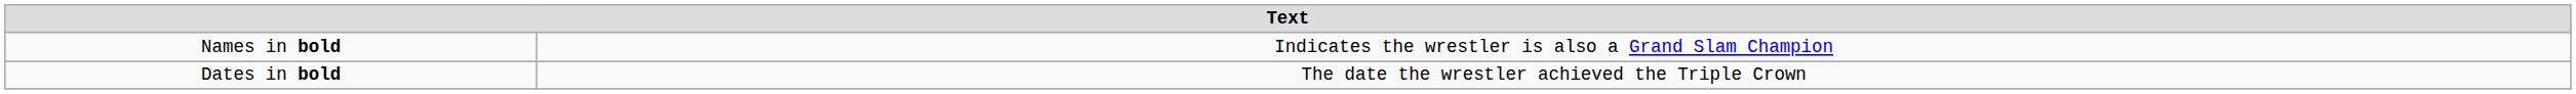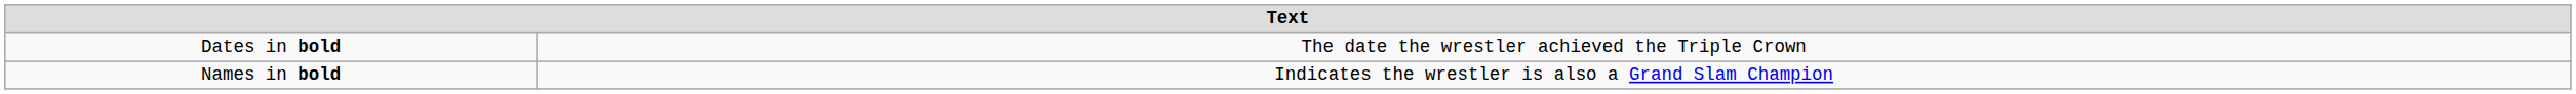 <table class="wikitable" style="width:100%; font-size:85%; text-align:center;">
 <tr>
 <th style="background:#ddd;" colspan="2">Text</th>
 </tr>
 <tr>
+<td>Dates in <strong>bold</strong></td>
+<td>The date the wrestler achieved the Triple Crown</td>
+</tr>
+<tr>
 <td>Names in <strong>bold</strong></td>
 <td>Indicates the wrestler is also a <a href='#'>Grand Slam Champion</a></td>
 </tr>
-<tr>
-<td>Dates in <strong>bold</strong></td>
-<td>The date the wrestler achieved the Triple Crown</td>
-</tr>
 </table>
